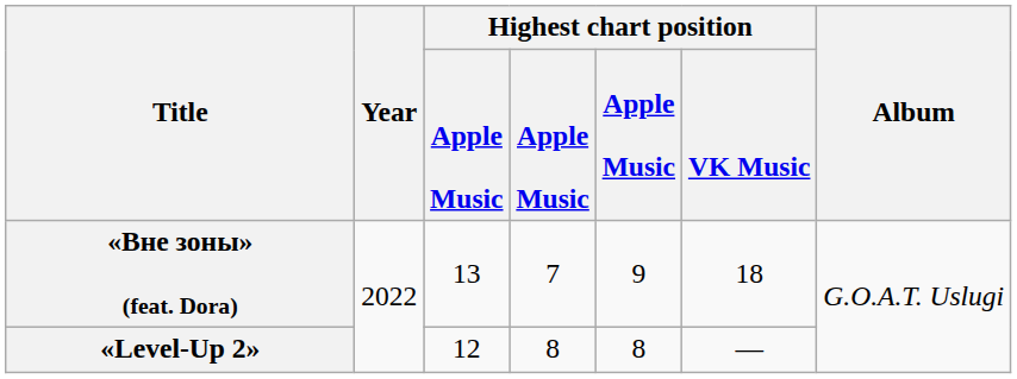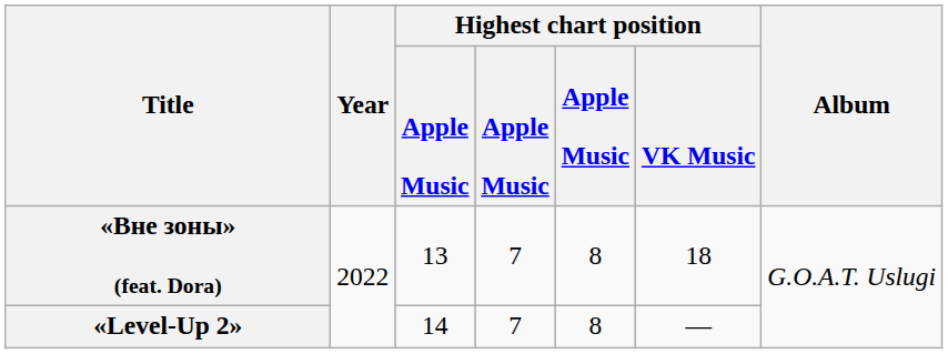 <table class="wikitable plainrowheaders" style="text-align:center;">
 <tr>
 <th rowspan="2" scope="col" style="width:12em;">Title</th>
 <th rowspan="2" scope="col" style="width:1em;">Year</th>
 <th colspan="4">Highest chart position</th>
 <th rowspan="2" scope="col">Album</th>
 </tr>
 <tr>
 <th><br><br><a href='#'>Apple<br><br>Music</a></th>
 <th><br><br><a href='#'>Apple<br><br>Music</a></th>
 <th><a href='#'>Apple<br><br>Music</a></th>
 <th><br><br><a href='#'>VK Music</a></th>
 </tr>
 <tr>
 <th>«Вне зоны»<br><br><small>(feat. Dora)</small></th>
 <td rowspan="2">2022</td>
 <td>13</td>
 <td>7</td>
-<td>9</td>
+<td>8</td>
 <td>18</td>
 <td rowspan="2"><em>G.O.A.T. Uslugi</em></td>
 </tr>
 <tr>
 <th>«Level-Up 2»</th>
-<td>12</td>
-<td>8</td>
+<td>14</td>
+<td>7</td>
 <td>8</td>
 <td>—</td>
 </tr>
 </table>
